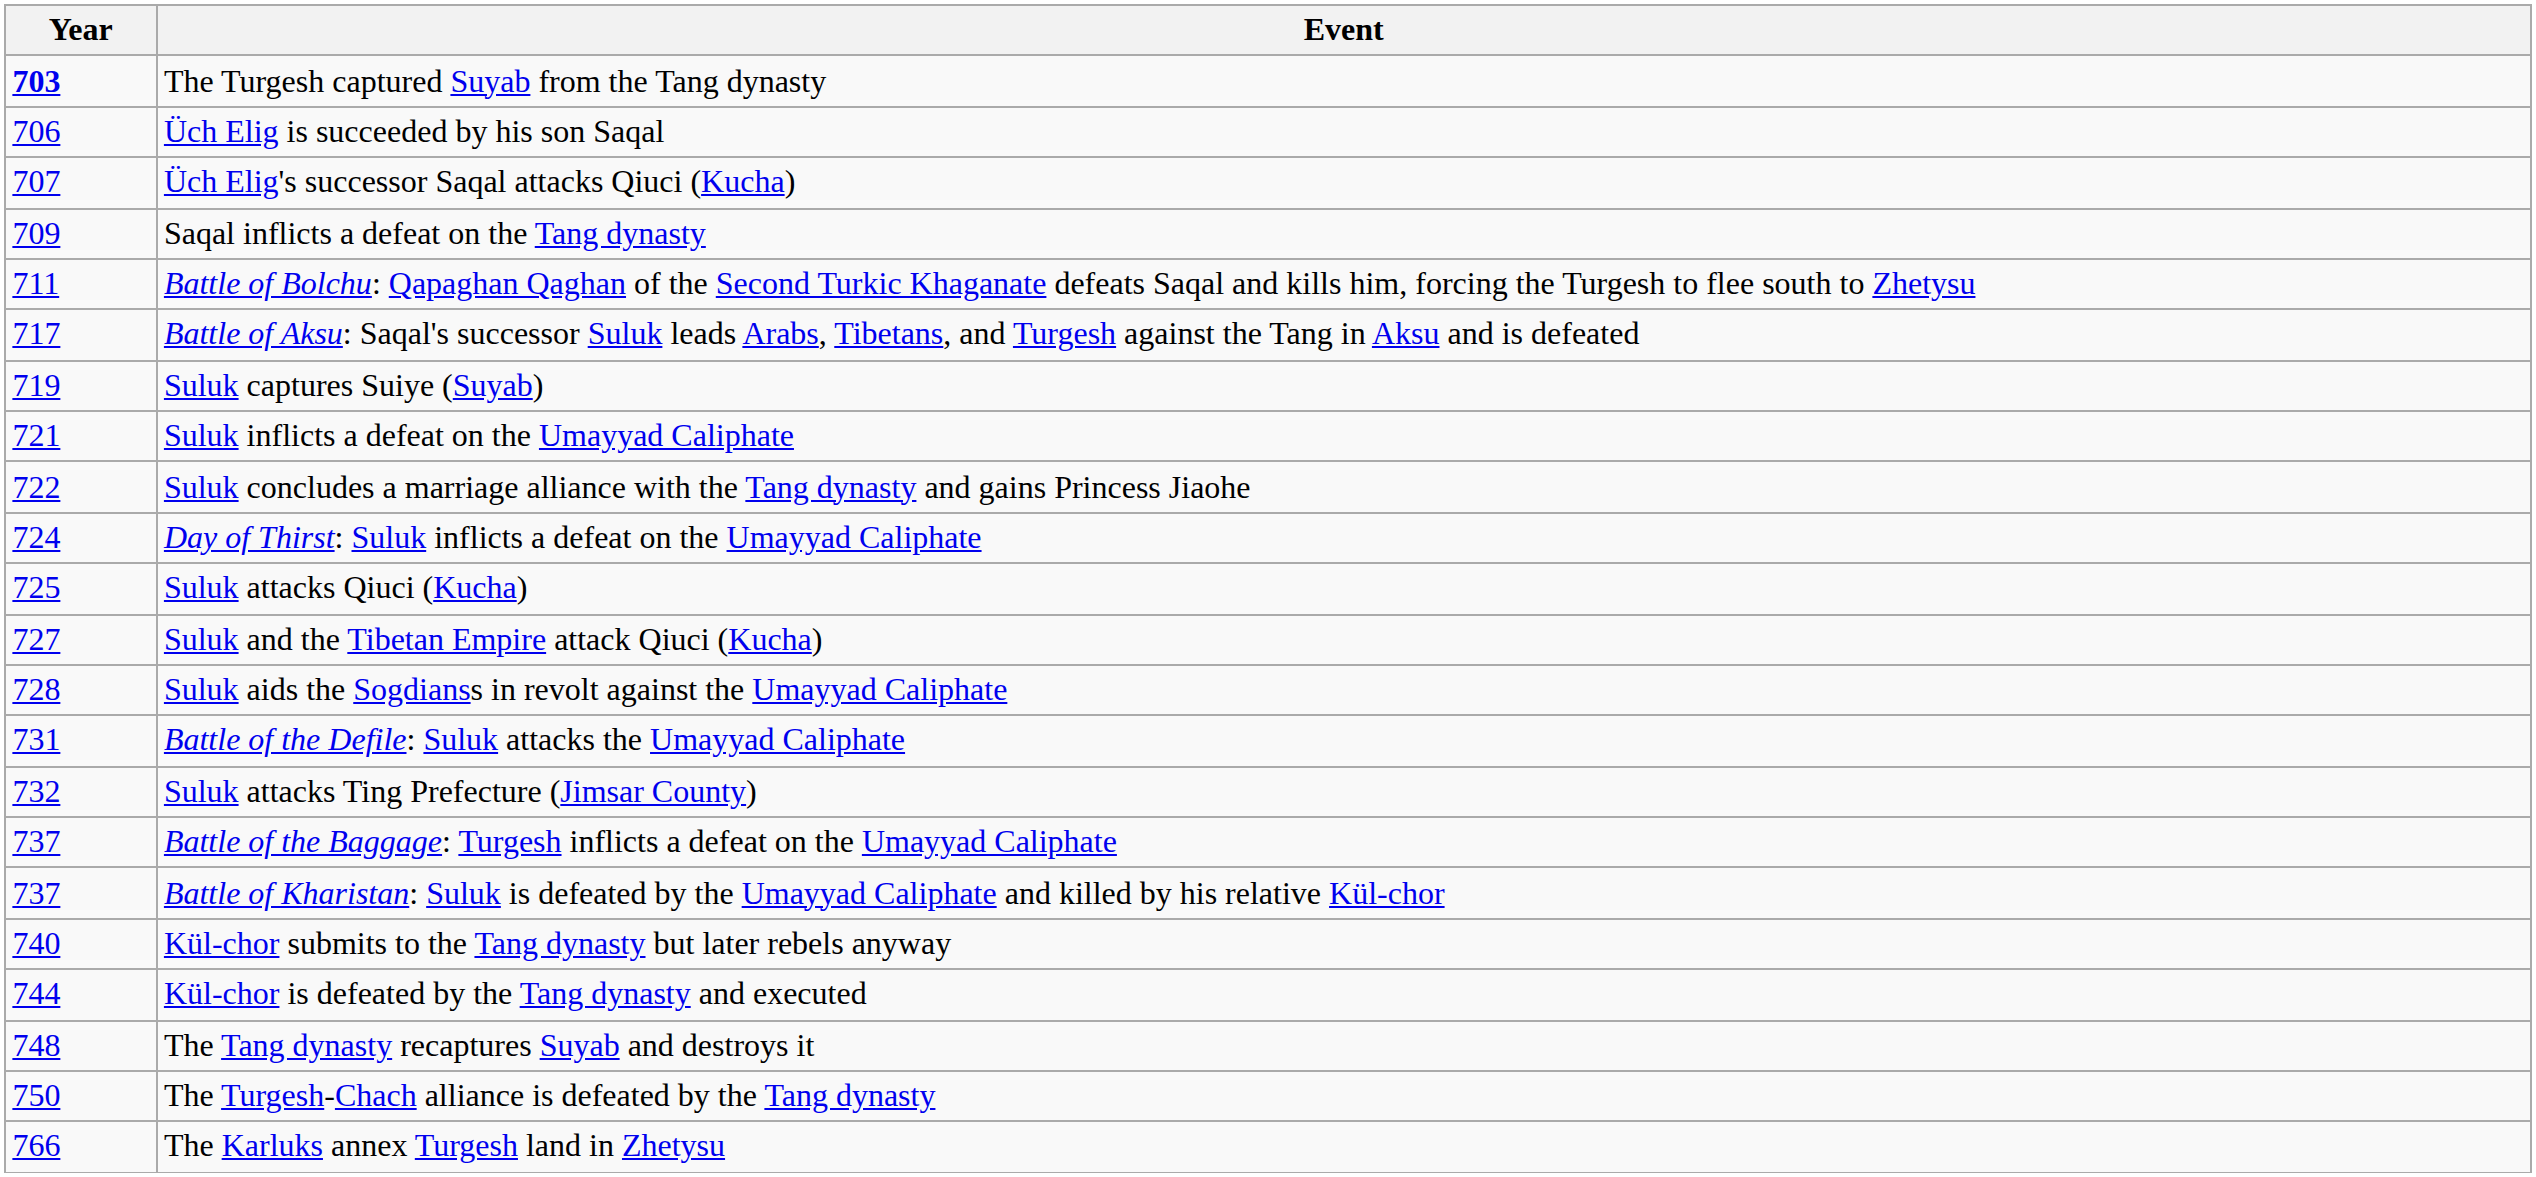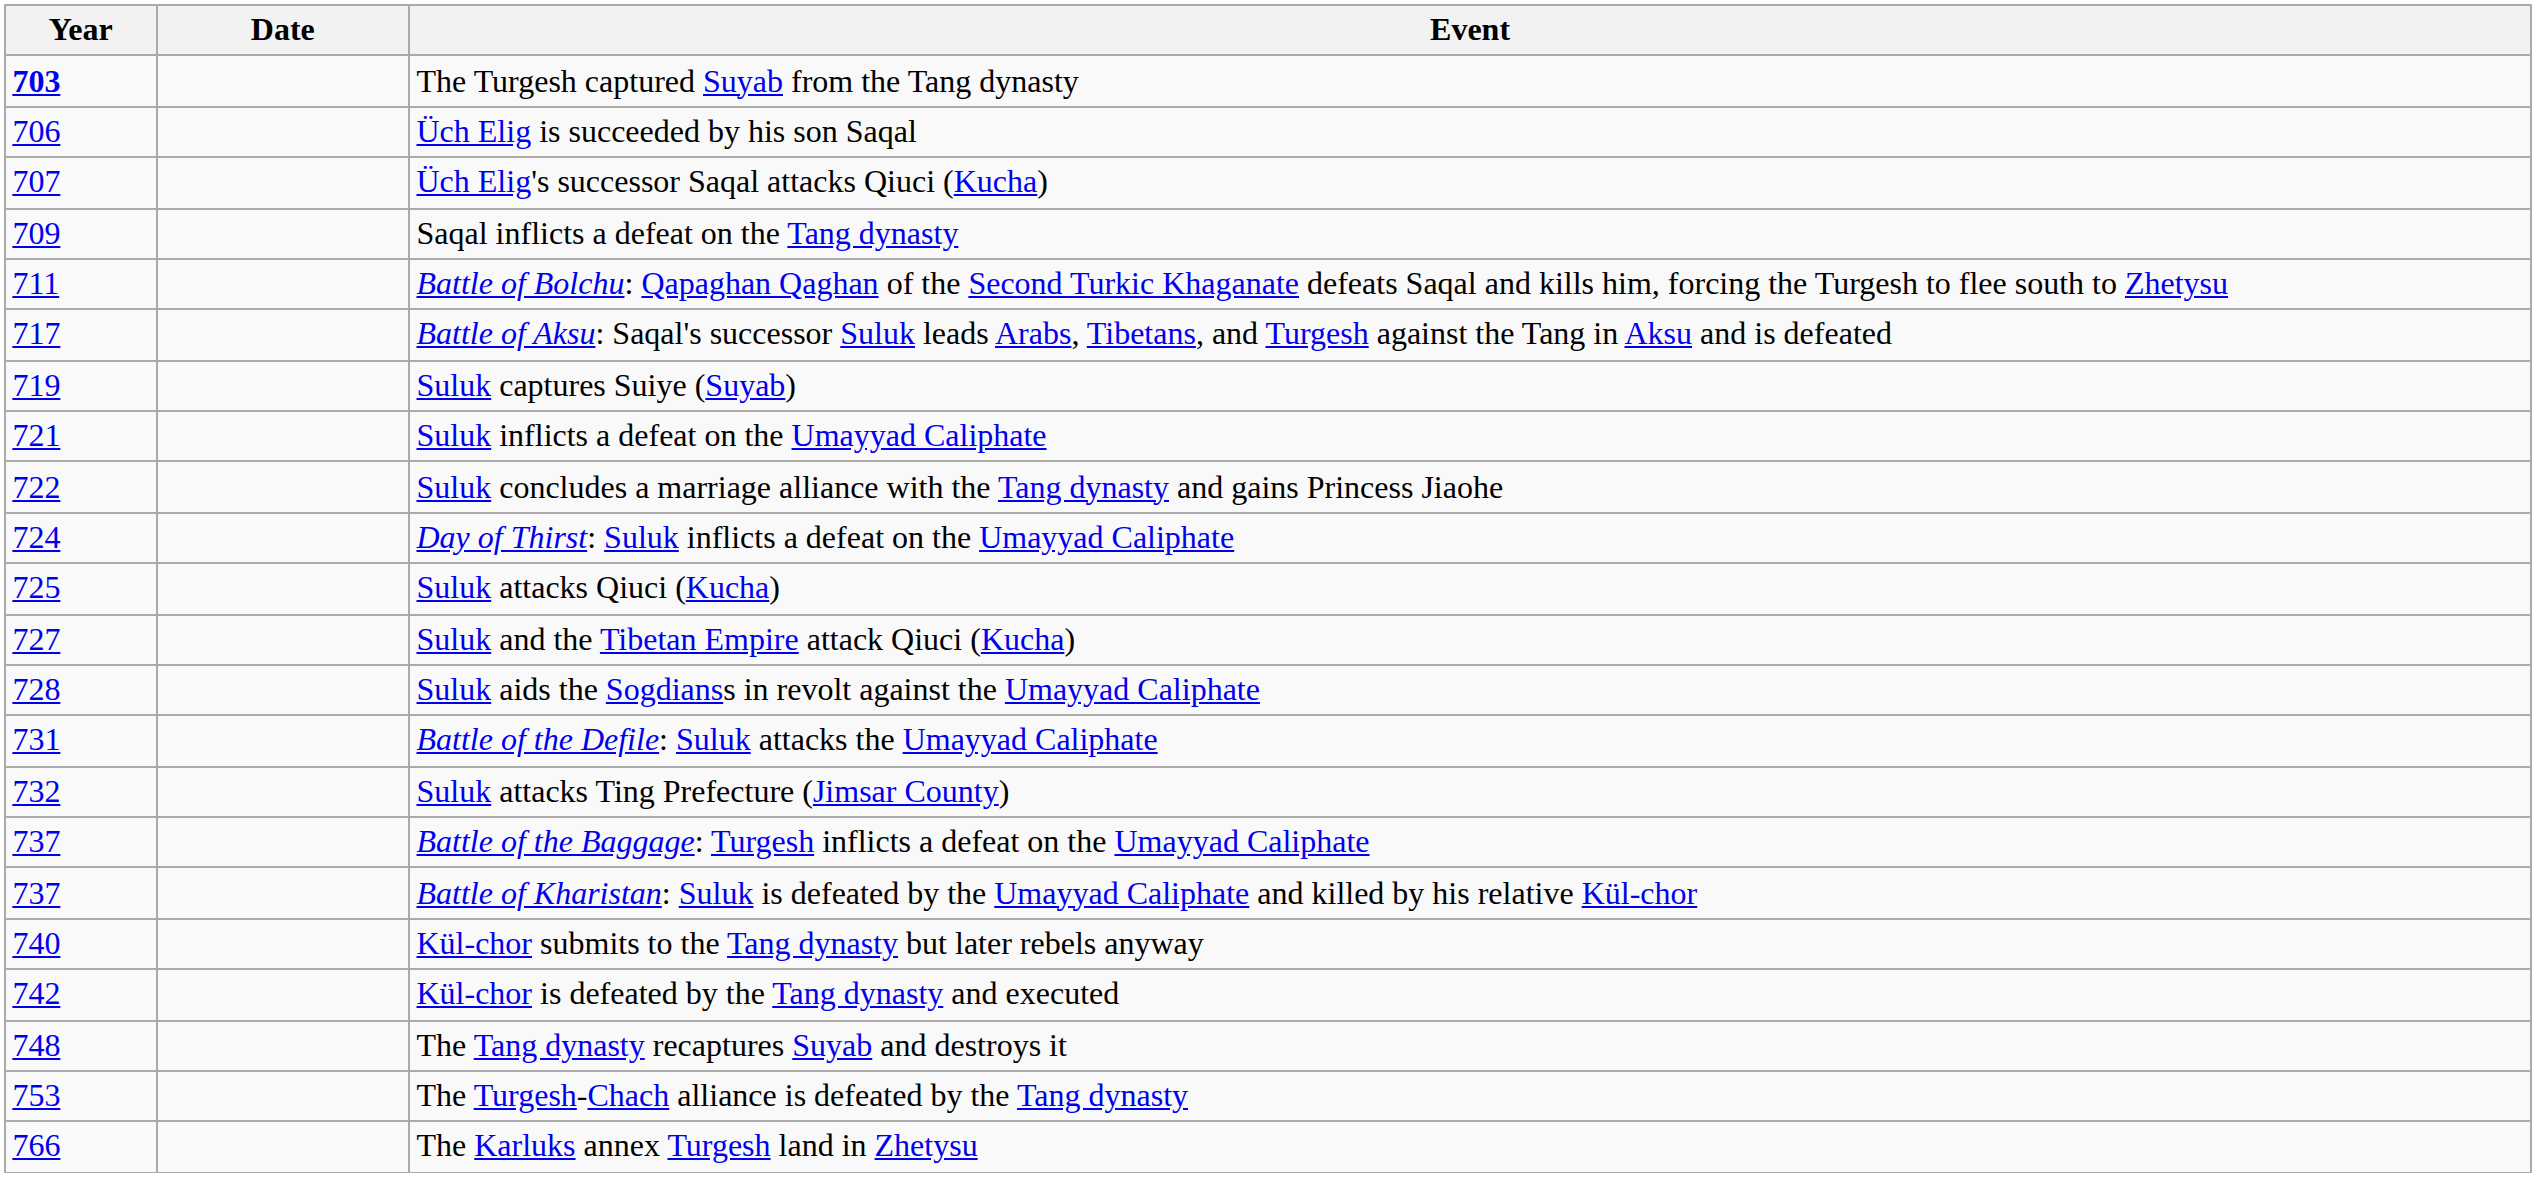 <table class="wikitable" width="100%">
 <tr>
 <th style="width:6%">Year</th>
+<th style="width:10%">Date</th>
 <th>Event</th>
 </tr>
 <tr>
 <td><strong><a href='#'>703</a></strong></td>
+<td></td>
 <td>The Turgesh captured <a href='#'>Suyab</a> from the Tang dynasty</td>
 </tr>
 <tr>
 <td><a href='#'>706</a></td>
+<td></td>
 <td><a href='#'>Üch Elig</a> is succeeded by his son Saqal</td>
 </tr>
 <tr>
 <td><a href='#'>707</a></td>
+<td></td>
 <td><a href='#'>Üch Elig</a>'s successor Saqal attacks Qiuci (<a href='#'>Kucha</a>)</td>
 </tr>
 <tr>
 <td><a href='#'>709</a></td>
+<td></td>
 <td>Saqal inflicts a defeat on the <a href='#'>Tang dynasty</a></td>
 </tr>
 <tr>
 <td><a href='#'>711</a></td>
+<td></td>
 <td><em><a href='#'>Battle of Bolchu</a></em>: <a href='#'>Qapaghan Qaghan</a> of the <a href='#'>Second Turkic Khaganate</a> defeats Saqal and kills him, forcing the Turgesh to flee south to <a href='#'>Zhetysu</a></td>
 </tr>
 <tr>
 <td><a href='#'>717</a></td>
+<td></td>
 <td><em><a href='#'>Battle of Aksu</a></em>: Saqal's successor <a href='#'>Suluk</a> leads <a href='#'>Arabs</a>, <a href='#'>Tibetans</a>, and <a href='#'>Turgesh</a> against the Tang in <a href='#'>Aksu</a> and is defeated</td>
 </tr>
 <tr>
 <td><a href='#'>719</a></td>
+<td></td>
 <td><a href='#'>Suluk</a> captures Suiye (<a href='#'>Suyab</a>)</td>
 </tr>
 <tr>
 <td><a href='#'>721</a></td>
+<td></td>
 <td><a href='#'>Suluk</a> inflicts a defeat on the <a href='#'>Umayyad Caliphate</a></td>
 </tr>
 <tr>
 <td><a href='#'>722</a></td>
+<td></td>
 <td><a href='#'>Suluk</a> concludes a marriage alliance with the <a href='#'>Tang dynasty</a> and gains Princess Jiaohe</td>
 </tr>
 <tr>
 <td><a href='#'>724</a></td>
+<td></td>
 <td><em><a href='#'>Day of Thirst</a></em>: <a href='#'>Suluk</a> inflicts a defeat on the <a href='#'>Umayyad Caliphate</a></td>
 </tr>
 <tr>
 <td><a href='#'>725</a></td>
+<td></td>
 <td><a href='#'>Suluk</a> attacks Qiuci (<a href='#'>Kucha</a>)</td>
 </tr>
 <tr>
 <td><a href='#'>727</a></td>
+<td></td>
 <td><a href='#'>Suluk</a> and the <a href='#'>Tibetan Empire</a> attack Qiuci (<a href='#'>Kucha</a>)</td>
 </tr>
 <tr>
 <td><a href='#'>728</a></td>
+<td></td>
 <td><a href='#'>Suluk</a> aids the <a href='#'>Sogdians</a>s in revolt against the <a href='#'>Umayyad Caliphate</a></td>
 </tr>
 <tr>
 <td><a href='#'>731</a></td>
+<td></td>
 <td><em><a href='#'>Battle of the Defile</a></em>: <a href='#'>Suluk</a> attacks the <a href='#'>Umayyad Caliphate</a></td>
 </tr>
 <tr>
 <td><a href='#'>732</a></td>
+<td></td>
 <td><a href='#'>Suluk</a> attacks Ting Prefecture (<a href='#'>Jimsar County</a>)</td>
 </tr>
 <tr>
 <td><a href='#'>737</a></td>
+<td></td>
 <td><em><a href='#'>Battle of the Baggage</a></em>: <a href='#'>Turgesh</a> inflicts a defeat on the <a href='#'>Umayyad Caliphate</a></td>
 </tr>
 <tr>
 <td><a href='#'>737</a></td>
+<td></td>
 <td><em><a href='#'>Battle of Kharistan</a></em>: <a href='#'>Suluk</a> is defeated by the <a href='#'>Umayyad Caliphate</a> and killed by his relative <a href='#'>Kül-chor</a></td>
 </tr>
 <tr>
 <td><a href='#'>740</a></td>
+<td></td>
 <td><a href='#'>Kül-chor</a> submits to the <a href='#'>Tang dynasty</a> but later rebels anyway</td>
 </tr>
 <tr>
-<td><a href='#'>744</a></td>
+<td><a href='#'>742</a></td>
+<td></td>
 <td><a href='#'>Kül-chor</a> is defeated by the <a href='#'>Tang dynasty</a> and executed</td>
 </tr>
 <tr>
 <td><a href='#'>748</a></td>
+<td></td>
 <td>The <a href='#'>Tang dynasty</a> recaptures <a href='#'>Suyab</a> and destroys it</td>
 </tr>
 <tr>
-<td><a href='#'>750</a></td>
+<td><a href='#'>753</a></td>
+<td></td>
 <td>The <a href='#'>Turgesh</a>-<a href='#'>Chach</a> alliance is defeated by the <a href='#'>Tang dynasty</a></td>
 </tr>
 <tr>
 <td><a href='#'>766</a></td>
+<td></td>
 <td>The <a href='#'>Karluks</a> annex <a href='#'>Turgesh</a> land in <a href='#'>Zhetysu</a></td>
 </tr>
 </table>
